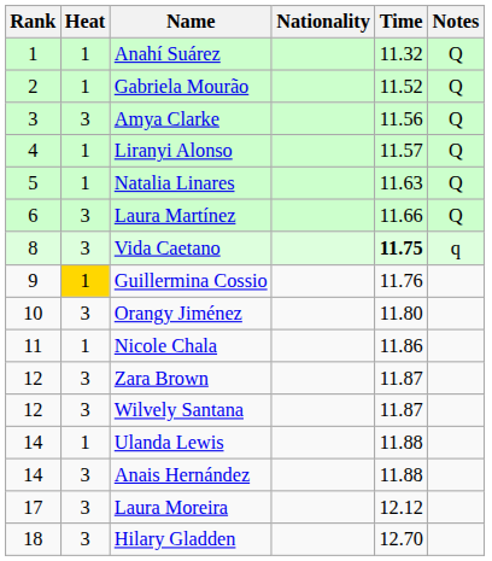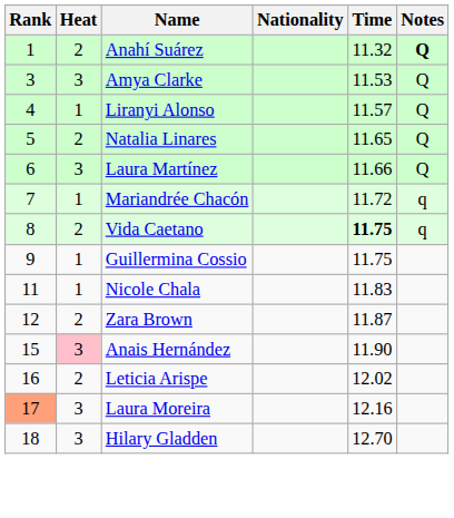 <table class="wikitable sortable" style="text-align:center; font-size:95%">
 <tr>
 <th>Rank</th>
 <th>Heat</th>
 <th>Name</th>
 <th>Nationality</th>
 <th>Time</th>
 <th>Notes</th>
 </tr>
 <tr bgcolor=ccffcc>
 <td>1</td>
-<td>1</td>
+<td>2</td>
 <td align=left><a href='#'>Anahí Suárez</a></td>
 <td align=left></td>
 <td>11.32</td>
-<td>Q</td>
-</tr>
-<tr bgcolor=ccffcc>
-<td>2</td>
-<td>1</td>
-<td align=left><a href='#'>Gabriela Mourão</a></td>
-<td align=left></td>
-<td>11.52</td>
-<td>Q</td>
+<td><strong>Q</strong></td>
 </tr>
 <tr bgcolor=ccffcc>
 <td>3</td>
 <td>3</td>
 <td align=left><a href='#'>Amya Clarke</a></td>
 <td align=left></td>
-<td>11.56</td>
+<td>11.53</td>
 <td>Q</td>
 </tr>
 <tr bgcolor=ccffcc>
 <td>4</td>
 <td>1</td>
 <td align=left><a href='#'>Liranyi Alonso</a></td>
 <td align=left></td>
 <td>11.57</td>
 <td>Q</td>
 </tr>
 <tr bgcolor=ccffcc>
 <td>5</td>
-<td>1</td>
+<td>2</td>
 <td align=left><a href='#'>Natalia Linares</a></td>
 <td align=left></td>
-<td>11.63</td>
+<td>11.65</td>
 <td>Q</td>
 </tr>
 <tr bgcolor=ccffcc>
 <td>6</td>
 <td>3</td>
 <td align=left><a href='#'>Laura Martínez</a></td>
 <td align=left></td>
 <td>11.66</td>
 <td>Q</td>
 </tr>
 <tr bgcolor=ddffdd>
+<td>7</td>
+<td>1</td>
+<td align=left><a href='#'>Mariandrée Chacón</a></td>
+<td align=left></td>
+<td>11.72</td>
+<td>q</td>
+</tr>
+<tr bgcolor=ddffdd>
 <td>8</td>
-<td>3</td>
+<td>2</td>
 <td align=left><a href='#'>Vida Caetano</a></td>
 <td align=left></td>
 <td><strong>11.75</strong></td>
 <td>q</td>
 </tr>
 <tr>
 <td>9</td>
-<td style="background: gold;">1</td>
+<td>1</td>
 <td align=left><a href='#'>Guillermina Cossio</a></td>
 <td align=left></td>
-<td>11.76</td>
-<td></td>
-</tr>
-<tr>
-<td>10</td>
-<td>3</td>
-<td align=left><a href='#'>Orangy Jiménez</a></td>
-<td align=left></td>
-<td>11.80</td>
+<td>11.75</td>
 <td></td>
 </tr>
 <tr>
 <td>11</td>
 <td>1</td>
 <td align=left><a href='#'>Nicole Chala</a></td>
 <td align=left></td>
-<td>11.86</td>
+<td>11.83</td>
 <td></td>
 </tr>
 <tr>
 <td>12</td>
-<td>3</td>
+<td>2</td>
 <td align=left><a href='#'>Zara Brown</a></td>
 <td align=left></td>
 <td>11.87</td>
 <td></td>
 </tr>
 <tr>
-<td>12</td>
-<td>3</td>
-<td align=left><a href='#'>Wilvely Santana</a></td>
+<td>15</td>
+<td style="background: pink;">3</td>
+<td align=left><a href='#'>Anais Hernández</a></td>
 <td align=left></td>
-<td>11.87</td>
+<td>11.90</td>
 <td></td>
 </tr>
 <tr>
-<td>14</td>
-<td>1</td>
-<td align=left><a href='#'>Ulanda Lewis</a></td>
+<td>16</td>
+<td>2</td>
+<td align=left><a href='#'>Leticia Arispe</a></td>
 <td align=left></td>
-<td>11.88</td>
+<td>12.02</td>
 <td></td>
 </tr>
 <tr>
-<td>14</td>
-<td>3</td>
-<td align=left><a href='#'>Anais Hernández</a></td>
-<td align=left></td>
-<td>11.88</td>
-<td></td>
-</tr>
-<tr>
-<td>17</td>
+<td style="background: lightsalmon;">17</td>
 <td>3</td>
 <td align=left><a href='#'>Laura Moreira</a></td>
 <td align=left></td>
-<td>12.12</td>
+<td>12.16</td>
 <td></td>
 </tr>
 <tr>
 <td>18</td>
 <td>3</td>
 <td align=left><a href='#'>Hilary Gladden</a></td>
 <td align=left></td>
 <td>12.70</td>
 <td></td>
 </tr>
 </table>
